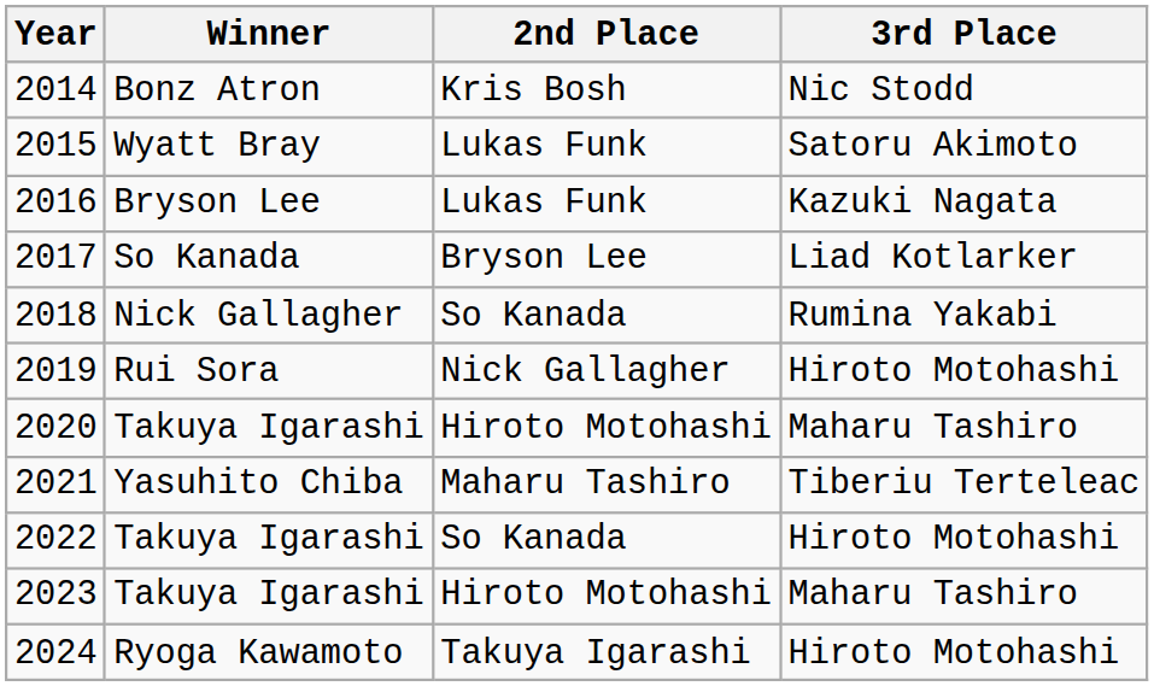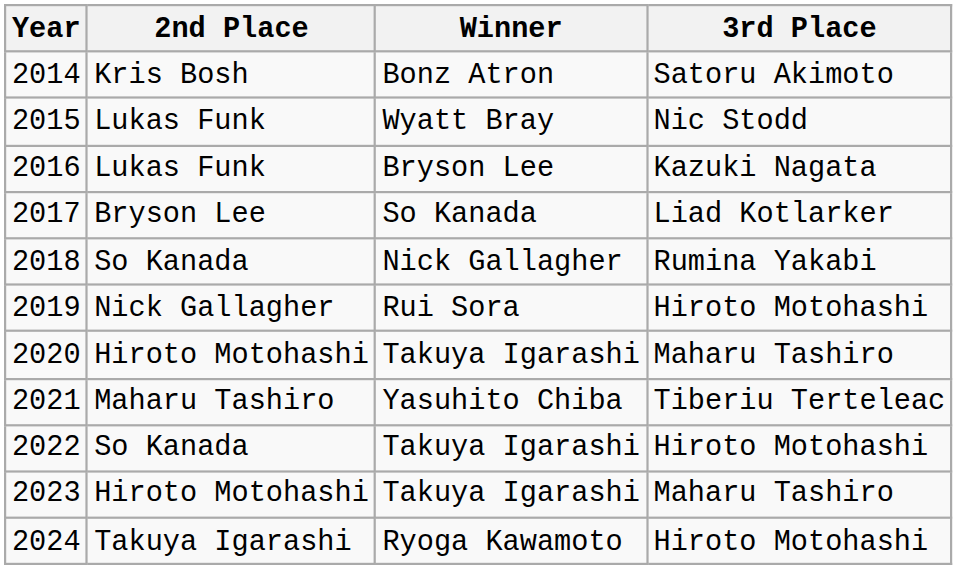 <table class="wikitable">
 <tr>
 <th>Year</th>
+<th>2nd Place</th>
 <th>Winner</th>
-<th>2nd Place</th>
 <th>3rd Place</th>
 </tr>
 <tr>
 <td>2014</td>
+<td> Kris Bosh</td>
 <td> Bonz Atron</td>
-<td> Kris Bosh</td>
+<td> Satoru Akimoto</td>
+</tr>
+<tr>
+<td>2015</td>
+<td> Lukas Funk</td>
+<td> Wyatt Bray</td>
 <td> Nic Stodd</td>
 </tr>
 <tr>
-<td>2015</td>
-<td> Wyatt Bray</td>
+<td>2016</td>
 <td> Lukas Funk</td>
-<td> Satoru Akimoto</td>
-</tr>
-<tr>
-<td>2016</td>
 <td> Bryson Lee</td>
-<td> Lukas Funk</td>
 <td> Kazuki Nagata</td>
 </tr>
 <tr>
 <td>2017</td>
+<td> Bryson Lee</td>
 <td> So Kanada</td>
-<td> Bryson Lee</td>
 <td> Liad Kotlarker</td>
 </tr>
 <tr>
 <td>2018</td>
+<td> So Kanada</td>
 <td> Nick Gallagher</td>
-<td> So Kanada</td>
 <td> Rumina Yakabi</td>
 </tr>
 <tr>
 <td>2019</td>
+<td> Nick Gallagher</td>
 <td> Rui Sora</td>
-<td> Nick Gallagher</td>
 <td> Hiroto Motohashi</td>
 </tr>
 <tr>
 <td>2020</td>
+<td> Hiroto Motohashi</td>
 <td> Takuya Igarashi</td>
-<td> Hiroto Motohashi</td>
 <td> Maharu Tashiro</td>
 </tr>
 <tr>
 <td>2021</td>
+<td> Maharu Tashiro</td>
 <td> Yasuhito Chiba</td>
-<td> Maharu Tashiro</td>
 <td> Tiberiu Terteleac</td>
 </tr>
 <tr>
 <td>2022</td>
+<td> So Kanada</td>
 <td> Takuya Igarashi</td>
-<td> So Kanada</td>
 <td> Hiroto Motohashi</td>
 </tr>
 <tr>
 <td>2023</td>
+<td> Hiroto Motohashi</td>
 <td> Takuya Igarashi</td>
-<td> Hiroto Motohashi</td>
 <td> Maharu Tashiro</td>
 </tr>
 <tr>
 <td>2024</td>
+<td> Takuya Igarashi</td>
 <td> Ryoga Kawamoto</td>
-<td> Takuya Igarashi</td>
 <td> Hiroto Motohashi</td>
 </tr>
 </table>
